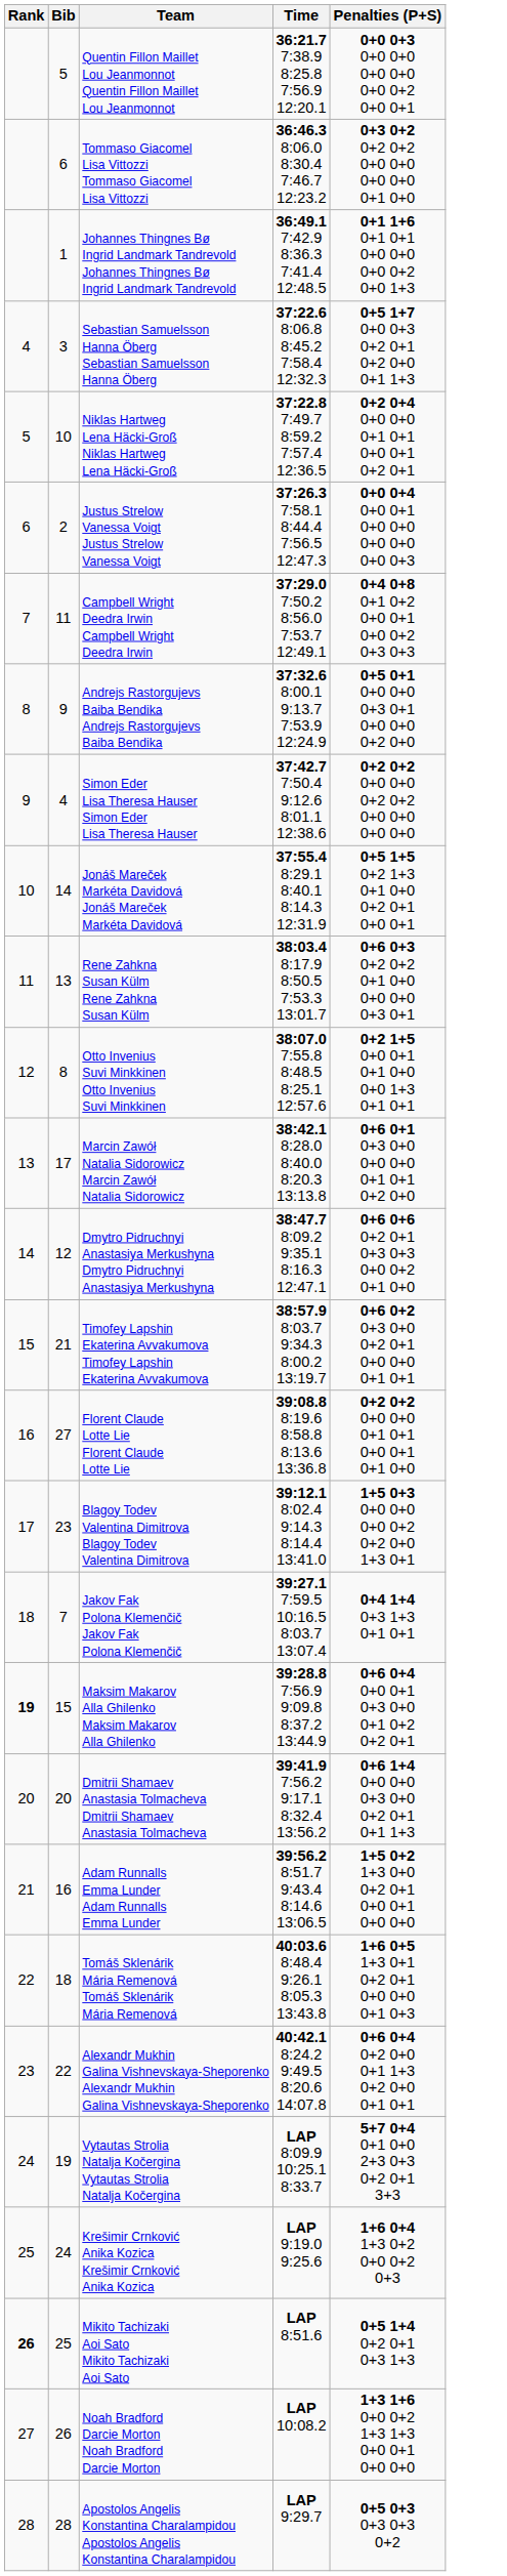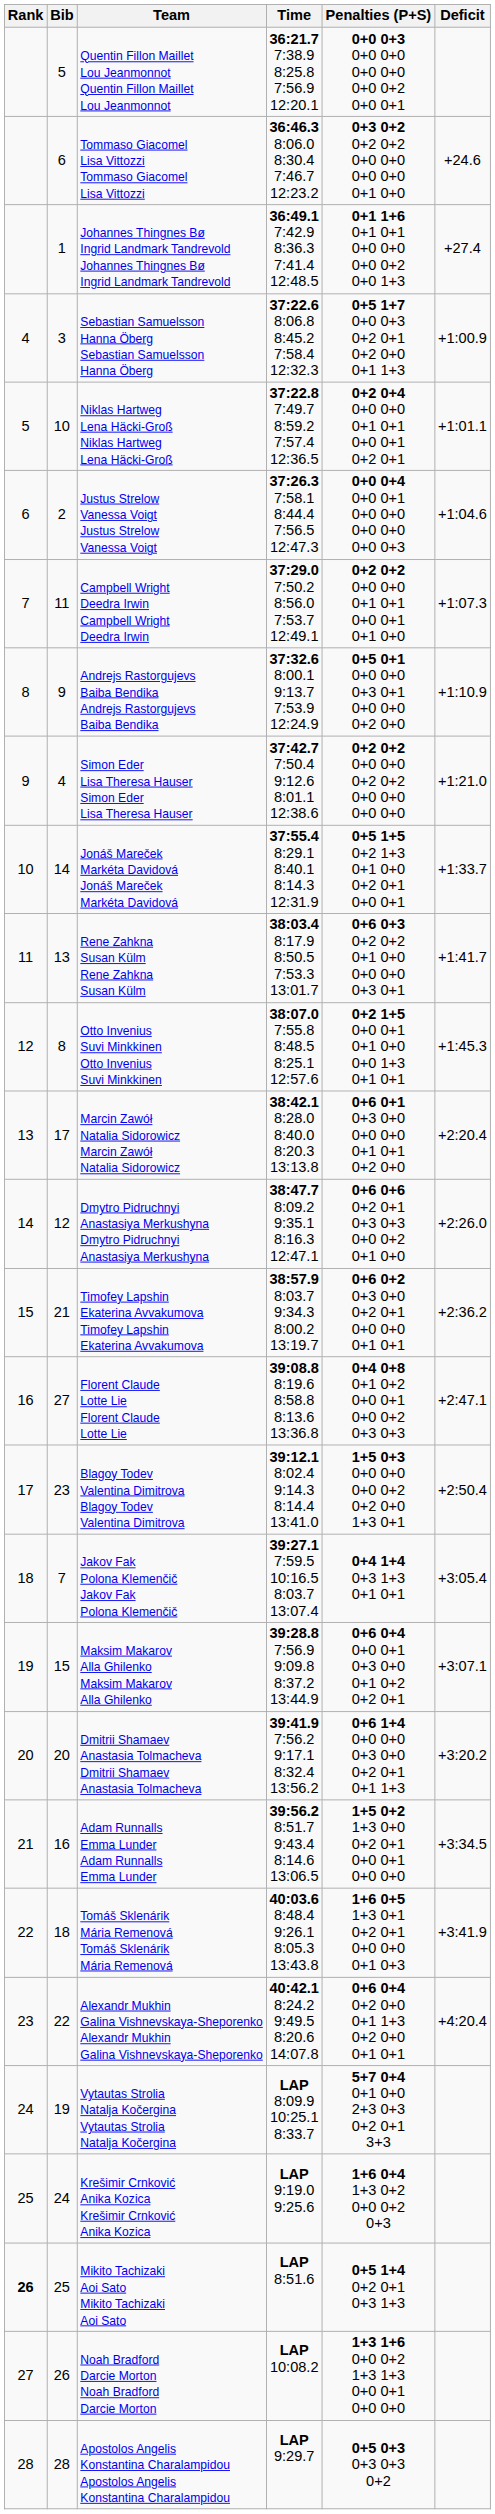 <table class="wikitable sortable" style="text-align:center">
 <tr>
 <th>Rank</th>
 <th>Bib</th>
 <th>Team</th>
 <th>Time</th>
 <th>Penalties (P+S)</th>
+<th>Deficit</th>
 </tr>
 <tr>
 <td></td>
 <td>5</td>
 <td align=left><br><small><a href='#'>Quentin Fillon Maillet</a><br><a href='#'>Lou Jeanmonnot</a><br><a href='#'>Quentin Fillon Maillet</a><br><a href='#'>Lou Jeanmonnot</a></small></td>
 <td><strong>36:21.7</strong><br>7:38.9<br>8:25.8<br>7:56.9<br>12:20.1</td>
 <td><strong>0+0 0+3</strong><br>0+0 0+0<br>0+0 0+0<br>0+0 0+2<br>0+0 0+1</td>
+<td></td>
 </tr>
 <tr>
 <td></td>
 <td>6</td>
 <td align=left><br><small><a href='#'>Tommaso Giacomel</a><br><a href='#'>Lisa Vittozzi</a><br><a href='#'>Tommaso Giacomel</a><br><a href='#'>Lisa Vittozzi</a></small></td>
 <td><strong>36:46.3</strong><br>8:06.0<br>8:30.4<br>7:46.7<br>12:23.2</td>
 <td><strong>0+3 0+2</strong><br>0+2 0+2<br>0+0 0+0<br>0+0 0+0<br>0+1 0+0</td>
+<td>+24.6</td>
 </tr>
 <tr>
 <td></td>
 <td>1</td>
 <td align=left><br><small><a href='#'>Johannes Thingnes Bø</a><br><a href='#'>Ingrid Landmark Tandrevold</a><br><a href='#'>Johannes Thingnes Bø</a><br><a href='#'>Ingrid Landmark Tandrevold</a></small></td>
 <td><strong>36:49.1</strong><br>7:42.9<br>8:36.3<br>7:41.4<br>12:48.5</td>
 <td><strong>0+1 1+6</strong><br>0+1 0+1<br>0+0 0+0<br>0+0 0+2<br>0+0 1+3</td>
+<td>+27.4</td>
 </tr>
 <tr>
 <td>4</td>
 <td>3</td>
 <td align=left><br><small><a href='#'>Sebastian Samuelsson</a><br><a href='#'>Hanna Öberg</a><br><a href='#'>Sebastian Samuelsson</a><br><a href='#'>Hanna Öberg</a></small></td>
 <td><strong>37:22.6</strong><br>8:06.8<br>8:45.2<br>7:58.4<br>12:32.3</td>
 <td><strong>0+5 1+7</strong><br>0+0 0+3<br>0+2 0+1<br>0+2 0+0<br>0+1 1+3</td>
+<td>+1:00.9</td>
 </tr>
 <tr>
 <td>5</td>
 <td>10</td>
 <td align=left><br><small><a href='#'>Niklas Hartweg</a><br><a href='#'>Lena Häcki-Groß</a><br><a href='#'>Niklas Hartweg</a><br><a href='#'>Lena Häcki-Groß</a></small></td>
 <td><strong>37:22.8</strong><br>7:49.7<br>8:59.2<br>7:57.4<br>12:36.5</td>
 <td><strong>0+2 0+4</strong><br>0+0 0+0<br>0+1 0+1<br>0+0 0+1<br>0+2 0+1</td>
+<td>+1:01.1</td>
 </tr>
 <tr>
 <td>6</td>
 <td>2</td>
 <td align=left><br><small><a href='#'>Justus Strelow</a><br><a href='#'>Vanessa Voigt</a><br><a href='#'>Justus Strelow</a><br><a href='#'>Vanessa Voigt</a></small></td>
 <td><strong>37:26.3</strong><br>7:58.1<br>8:44.4<br>7:56.5<br>12:47.3</td>
 <td><strong>0+0 0+4</strong><br>0+0 0+1<br>0+0 0+0<br>0+0 0+0<br>0+0 0+3</td>
+<td>+1:04.6</td>
 </tr>
 <tr>
 <td>7</td>
 <td>11</td>
 <td align=left><br><small><a href='#'>Campbell Wright</a><br><a href='#'>Deedra Irwin</a><br><a href='#'>Campbell Wright</a><br><a href='#'>Deedra Irwin</a></small></td>
 <td><strong>37:29.0</strong><br>7:50.2<br>8:56.0<br>7:53.7<br>12:49.1</td>
-<td><strong>0+4 0+8</strong><br>0+1 0+2<br>0+0 0+1<br>0+0 0+2<br>0+3 0+3</td>
+<td><strong>0+2 0+2</strong><br>0+0 0+0<br>0+1 0+1<br>0+0 0+1<br>0+1 0+0</td>
+<td>+1:07.3</td>
 </tr>
 <tr>
 <td>8</td>
 <td>9</td>
 <td align=left><br><small><a href='#'>Andrejs Rastorgujevs</a><br><a href='#'>Baiba Bendika</a><br><a href='#'>Andrejs Rastorgujevs</a><br><a href='#'>Baiba Bendika</a></small></td>
 <td><strong>37:32.6</strong><br>8:00.1<br>9:13.7<br>7:53.9<br>12:24.9</td>
 <td><strong>0+5 0+1</strong><br>0+0 0+0<br>0+3 0+1<br>0+0 0+0<br>0+2 0+0</td>
+<td>+1:10.9</td>
 </tr>
 <tr>
 <td>9</td>
 <td>4</td>
 <td align=left><br><small><a href='#'>Simon Eder</a><br><a href='#'>Lisa Theresa Hauser</a><br><a href='#'>Simon Eder</a><br><a href='#'>Lisa Theresa Hauser</a></small></td>
 <td><strong>37:42.7</strong><br>7:50.4<br>9:12.6<br>8:01.1<br>12:38.6</td>
 <td><strong>0+2 0+2</strong><br>0+0 0+0<br>0+2 0+2<br>0+0 0+0<br>0+0 0+0</td>
+<td>+1:21.0</td>
 </tr>
 <tr>
 <td>10</td>
 <td>14</td>
 <td align=left><br><small><a href='#'>Jonáš Mareček</a><br><a href='#'>Markéta Davidová</a><br><a href='#'>Jonáš Mareček</a><br><a href='#'>Markéta Davidová</a></small></td>
 <td><strong>37:55.4</strong><br>8:29.1<br>8:40.1<br>8:14.3<br>12:31.9</td>
 <td><strong>0+5 1+5</strong><br>0+2 1+3<br>0+1 0+0<br>0+2 0+1<br>0+0 0+1</td>
+<td>+1:33.7</td>
 </tr>
 <tr>
 <td>11</td>
 <td>13</td>
 <td align=left><br><small><a href='#'>Rene Zahkna</a><br><a href='#'>Susan Külm</a><br><a href='#'>Rene Zahkna</a><br><a href='#'>Susan Külm</a></small></td>
 <td><strong>38:03.4</strong><br>8:17.9<br>8:50.5<br>7:53.3<br>13:01.7</td>
 <td><strong>0+6 0+3</strong><br>0+2 0+2<br>0+1 0+0<br>0+0 0+0<br>0+3 0+1</td>
+<td>+1:41.7</td>
 </tr>
 <tr>
 <td>12</td>
 <td>8</td>
 <td align=left><br><small><a href='#'>Otto Invenius</a><br><a href='#'>Suvi Minkkinen</a><br><a href='#'>Otto Invenius</a><br><a href='#'>Suvi Minkkinen</a></small></td>
 <td><strong>38:07.0</strong><br>7:55.8<br>8:48.5<br>8:25.1<br>12:57.6</td>
 <td><strong>0+2 1+5</strong><br>0+0 0+1<br>0+1 0+0<br>0+0 1+3<br>0+1 0+1</td>
+<td>+1:45.3</td>
 </tr>
 <tr>
 <td>13</td>
 <td>17</td>
 <td align=left><br><small><a href='#'>Marcin Zawół</a><br><a href='#'>Natalia Sidorowicz</a><br><a href='#'>Marcin Zawół</a><br><a href='#'>Natalia Sidorowicz</a></small></td>
 <td><strong>38:42.1</strong><br>8:28.0<br>8:40.0<br>8:20.3<br>13:13.8</td>
 <td><strong>0+6 0+1</strong><br>0+3 0+0<br>0+0 0+0<br>0+1 0+1<br>0+2 0+0</td>
+<td>+2:20.4</td>
 </tr>
 <tr>
 <td>14</td>
 <td>12</td>
 <td align=left><br><small><a href='#'>Dmytro Pidruchnyi</a><br><a href='#'>Anastasiya Merkushyna</a><br><a href='#'>Dmytro Pidruchnyi</a><br><a href='#'>Anastasiya Merkushyna</a></small></td>
 <td><strong>38:47.7</strong><br>8:09.2<br>9:35.1<br>8:16.3<br>12:47.1</td>
 <td><strong>0+6 0+6</strong><br>0+2 0+1<br>0+3 0+3<br>0+0 0+2<br>0+1 0+0</td>
+<td>+2:26.0</td>
 </tr>
 <tr>
 <td>15</td>
 <td>21</td>
 <td align=left><br><small><a href='#'>Timofey Lapshin</a><br><a href='#'>Ekaterina Avvakumova</a><br><a href='#'>Timofey Lapshin</a><br><a href='#'>Ekaterina Avvakumova</a></small></td>
 <td><strong>38:57.9</strong><br>8:03.7<br>9:34.3<br>8:00.2<br>13:19.7</td>
 <td><strong>0+6 0+2</strong><br>0+3 0+0<br>0+2 0+1<br>0+0 0+0<br>0+1 0+1</td>
+<td>+2:36.2</td>
 </tr>
 <tr>
 <td>16</td>
 <td>27</td>
 <td align=left><br><small><a href='#'>Florent Claude</a><br><a href='#'>Lotte Lie</a><br><a href='#'>Florent Claude</a><br><a href='#'>Lotte Lie</a></small></td>
 <td><strong>39:08.8</strong><br>8:19.6<br>8:58.8<br>8:13.6<br>13:36.8</td>
-<td><strong>0+2 0+2</strong><br>0+0 0+0<br>0+1 0+1<br>0+0 0+1<br>0+1 0+0</td>
+<td><strong>0+4 0+8</strong><br>0+1 0+2<br>0+0 0+1<br>0+0 0+2<br>0+3 0+3</td>
+<td>+2:47.1</td>
 </tr>
 <tr>
 <td>17</td>
 <td>23</td>
 <td align=left><br><small><a href='#'>Blagoy Todev</a><br><a href='#'>Valentina Dimitrova</a><br><a href='#'>Blagoy Todev</a><br><a href='#'>Valentina Dimitrova</a></small></td>
 <td><strong>39:12.1</strong><br>8:02.4<br>9:14.3<br>8:14.4<br>13:41.0</td>
 <td><strong>1+5 0+3</strong><br>0+0 0+0<br>0+0 0+2<br>0+2 0+0<br>1+3 0+1</td>
+<td>+2:50.4</td>
 </tr>
 <tr>
 <td>18</td>
 <td>7</td>
 <td align=left><br><small><a href='#'>Jakov Fak</a><br><a href='#'>Polona Klemenčič</a><br><a href='#'>Jakov Fak</a><br><a href='#'>Polona Klemenčič</a></small></td>
 <td><strong>39:27.1</strong><br>7:59.5<br>10:16.5<br>8:03.7<br>13:07.4</td>
 <td><strong>0+4 1+4</strong><br>0+3 1+3<br>0+1 0+1</td>
+<td>+3:05.4</td>
 </tr>
 <tr>
-<td><strong>19</strong></td>
+<td>19</td>
 <td>15</td>
 <td align=left><br><small><a href='#'>Maksim Makarov</a><br><a href='#'>Alla Ghilenko</a><br><a href='#'>Maksim Makarov</a><br><a href='#'>Alla Ghilenko</a></small></td>
 <td><strong>39:28.8</strong><br>7:56.9<br>9:09.8<br>8:37.2<br>13:44.9</td>
 <td><strong>0+6 0+4</strong><br>0+0 0+1<br>0+3 0+0<br>0+1 0+2<br>0+2 0+1</td>
+<td>+3:07.1</td>
 </tr>
 <tr>
 <td>20</td>
 <td>20</td>
 <td align=left><br><small><a href='#'>Dmitrii Shamaev</a><br><a href='#'>Anastasia Tolmacheva</a><br><a href='#'>Dmitrii Shamaev</a><br><a href='#'>Anastasia Tolmacheva</a></small></td>
 <td><strong>39:41.9</strong><br>7:56.2<br>9:17.1<br>8:32.4<br>13:56.2</td>
 <td><strong>0+6 1+4</strong><br>0+0 0+0<br>0+3 0+0<br>0+2 0+1<br>0+1 1+3</td>
+<td>+3:20.2</td>
 </tr>
 <tr>
 <td>21</td>
 <td>16</td>
 <td align=left><br><small><a href='#'>Adam Runnalls</a><br><a href='#'>Emma Lunder</a><br><a href='#'>Adam Runnalls</a><br><a href='#'>Emma Lunder</a></small></td>
 <td><strong>39:56.2</strong><br>8:51.7<br>9:43.4<br>8:14.6<br>13:06.5</td>
 <td><strong>1+5 0+2</strong><br>1+3 0+0<br>0+2 0+1<br>0+0 0+1<br>0+0 0+0</td>
+<td>+3:34.5</td>
 </tr>
 <tr>
 <td>22</td>
 <td>18</td>
 <td align=left><br><small><a href='#'>Tomáš Sklenárik</a><br><a href='#'>Mária Remenová</a><br><a href='#'>Tomáš Sklenárik</a><br><a href='#'>Mária Remenová</a></small></td>
 <td><strong>40:03.6</strong><br>8:48.4<br>9:26.1<br>8:05.3<br>13:43.8</td>
 <td><strong>1+6 0+5</strong><br>1+3 0+1<br>0+2 0+1<br>0+0 0+0<br>0+1 0+3</td>
+<td>+3:41.9</td>
 </tr>
 <tr>
 <td>23</td>
 <td>22</td>
 <td align=left><br><small><a href='#'>Alexandr Mukhin</a><br><a href='#'>Galina Vishnevskaya-Sheporenko</a><br><a href='#'>Alexandr Mukhin</a><br><a href='#'>Galina Vishnevskaya-Sheporenko</a></small></td>
 <td><strong>40:42.1</strong><br>8:24.2<br>9:49.5<br>8:20.6<br>14:07.8</td>
 <td><strong>0+6 0+4</strong><br>0+2 0+0<br>0+1 1+3<br>0+2 0+0<br>0+1 0+1</td>
+<td>+4:20.4</td>
 </tr>
 <tr>
 <td>24</td>
 <td>19</td>
 <td align=left><br><small><a href='#'>Vytautas Strolia</a><br><a href='#'>Natalja Kočergina</a><br><a href='#'>Vytautas Strolia</a><br><a href='#'>Natalja Kočergina</a></small></td>
 <td><strong>LAP</strong><br>8:09.9<br>10:25.1<br>8:33.7<br></td>
 <td><strong>5+7 0+4</strong><br>0+1 0+0<br>2+3 0+3<br>0+2 0+1<br>3+3</td>
+<td></td>
 </tr>
 <tr>
 <td>25</td>
 <td>24</td>
 <td align=left><br><small><a href='#'>Krešimir Crnković</a><br><a href='#'>Anika Kozica</a><br><a href='#'>Krešimir Crnković</a><br><a href='#'>Anika Kozica</a></small></td>
 <td><strong>LAP</strong><br>9:19.0<br>9:25.6<br><br></td>
 <td><strong>1+6 0+4</strong><br>1+3 0+2<br>0+0 0+2<br>0+3</td>
+<td></td>
 </tr>
 <tr>
 <td><strong>26</strong></td>
 <td>25</td>
 <td align=left><br><small><a href='#'>Mikito Tachizaki</a><br><a href='#'>Aoi Sato</a><br><a href='#'>Mikito Tachizaki</a><br><a href='#'>Aoi Sato</a></small></td>
 <td><strong>LAP</strong><br>8:51.6<br><br><br></td>
 <td><strong>0+5 1+4</strong><br>0+2 0+1<br>0+3 1+3</td>
+<td></td>
 </tr>
 <tr>
 <td>27</td>
 <td>26</td>
 <td align=left><br><small><a href='#'>Noah Bradford</a><br><a href='#'>Darcie Morton</a><br><a href='#'>Noah Bradford</a><br><a href='#'>Darcie Morton</a></small></td>
 <td><strong>LAP</strong><br>10:08.2<br><br><br></td>
 <td><strong>1+3 1+6</strong><br>0+0 0+2<br>1+3 1+3<br>0+0 0+1<br>0+0 0+0</td>
+<td></td>
 </tr>
 <tr>
 <td>28</td>
 <td>28</td>
 <td align=left><br><small><a href='#'>Apostolos Angelis</a><br><a href='#'>Konstantina Charalampidou</a><br><a href='#'>Apostolos Angelis</a><br><a href='#'>Konstantina Charalampidou</a></small></td>
 <td><strong>LAP</strong><br>9:29.7<br><br><br></td>
 <td><strong>0+5 0+3</strong><br>0+3 0+3<br>0+2</td>
+<td></td>
 </tr>
 </table>
